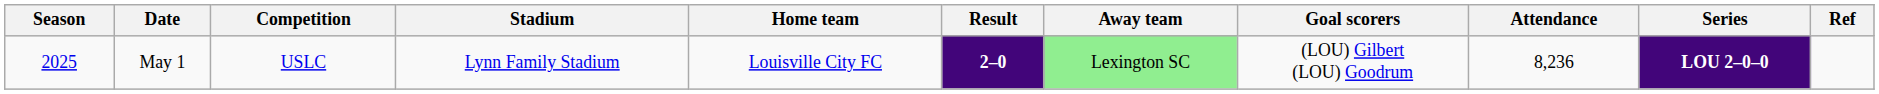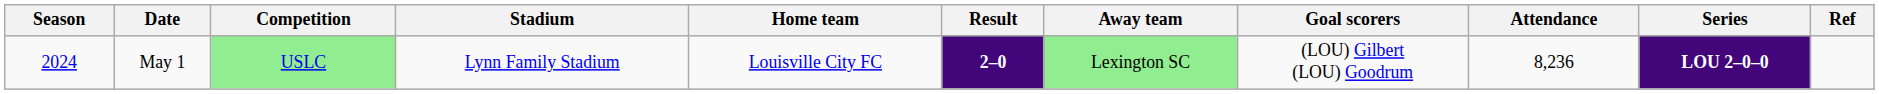 <table class="wikitable" style="text-align: center; width: 100%; font-size: 12px">
 <tr>
 <th>Season</th>
 <th>Date</th>
 <th>Competition</th>
 <th>Stadium</th>
 <th>Home team</th>
 <th>Result</th>
 <th>Away team</th>
 <th>Goal scorers</th>
 <th>Attendance</th>
 <th>Series</th>
 <th>Ref</th>
 </tr>
 <tr>
-<td rowspan="1"><a href='#'>2025</a></td>
+<td rowspan="1"><a href='#'>2024</a></td>
 <td>May 1</td>
-<td rowspan="1"><a href='#'>USLC</a></td>
+<td rowspan="1" style="background: lightgreen;"><a href='#'>USLC</a></td>
 <td><a href='#'>Lynn Family Stadium</a></td>
 <td><a href='#'>Louisville City FC</a></td>
 <td style="background:#42057a;color:white;"><strong>2–0</strong></td>
 <td style="background: lightgreen;">Lexington SC</td>
 <td>(LOU) <a href='#'>Gilbert</a> <br>(LOU) <a href='#'>Goodrum</a> </td>
 <td>8,236</td>
 <td style="background:#42057a;color:white;"><strong>LOU 2–0–0</strong></td>
 <td></td>
 </tr>
 </table>
